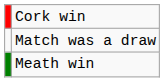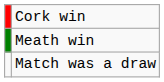 <table class="wikitable">
 <tr>
 <td style="background-color:red"></td>
 <td>Cork win</td>
 </tr>
 <tr>
+<td style="background-color:green"></td>
+<td>Meath win</td>
+</tr>
+<tr>
 <td></td>
 <td>Match was a draw</td>
 </tr>
-<tr>
-<td style="background-color:green"></td>
-<td>Meath win</td>
-</tr>
 </table>
